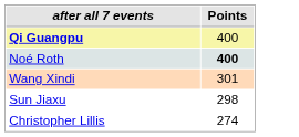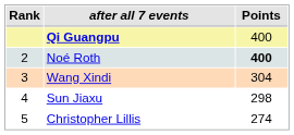 <table cellspacing="1" cellpadding="3" style="border:1px solid #AAAAAA;font-size:86%">
 <tr style="background-color: #E4E4E4;">
+<th style="border-bottom:1px solid #AAAAAA; width: 10px;">Rank</th>
 <th style="border-bottom:1px solid #AAAAAA; width: 200px;"><em>after all 7 events</em></th>
 <th style="border-bottom:1px solid #AAAAAA; width: 50px;">Points</th>
 </tr>
 <tr style="background:#f7f6a8;">
+<td align=center></td>
 <td> <strong><a href='#'>Qi Guangpu</a></strong></td>
 <td align=center>400</td>
 </tr>
 <tr style="background:#dce5e5;">
+<td align=center>2</td>
 <td> <a href='#'>Noé Roth</a></td>
 <td align=center><strong>400</strong></td>
 </tr>
 <tr style="background:#ffdab9;">
+<td align=center>3</td>
 <td> <a href='#'>Wang Xindi</a></td>
-<td align=center>301</td>
+<td align=center>304</td>
 </tr>
 <tr>
+<td align=center>4</td>
 <td> <a href='#'>Sun Jiaxu</a></td>
 <td align=center>298</td>
 </tr>
 <tr>
+<td align=center>5</td>
 <td> <a href='#'>Christopher Lillis</a></td>
 <td align=center>274</td>
 </tr>
 </table>
